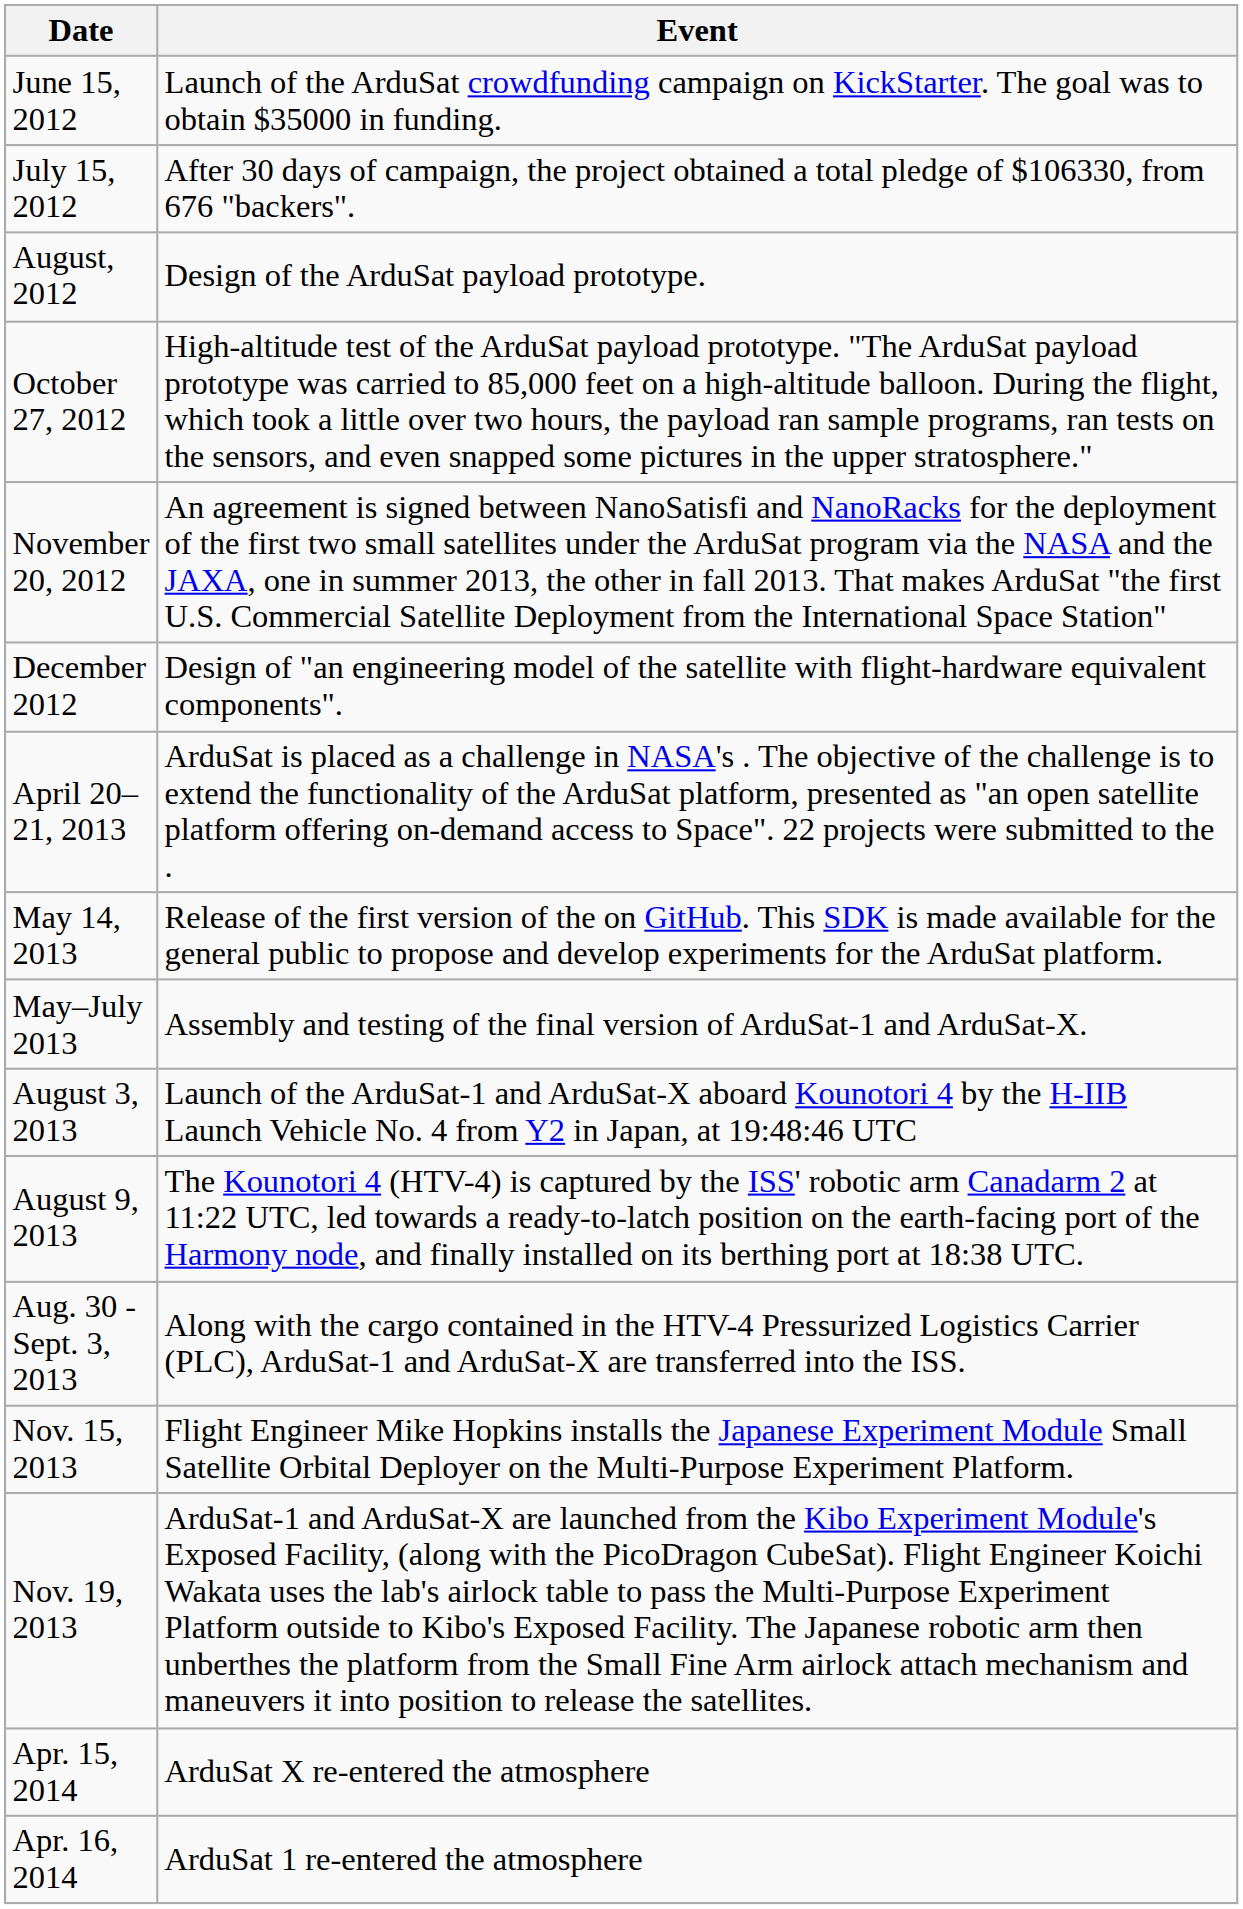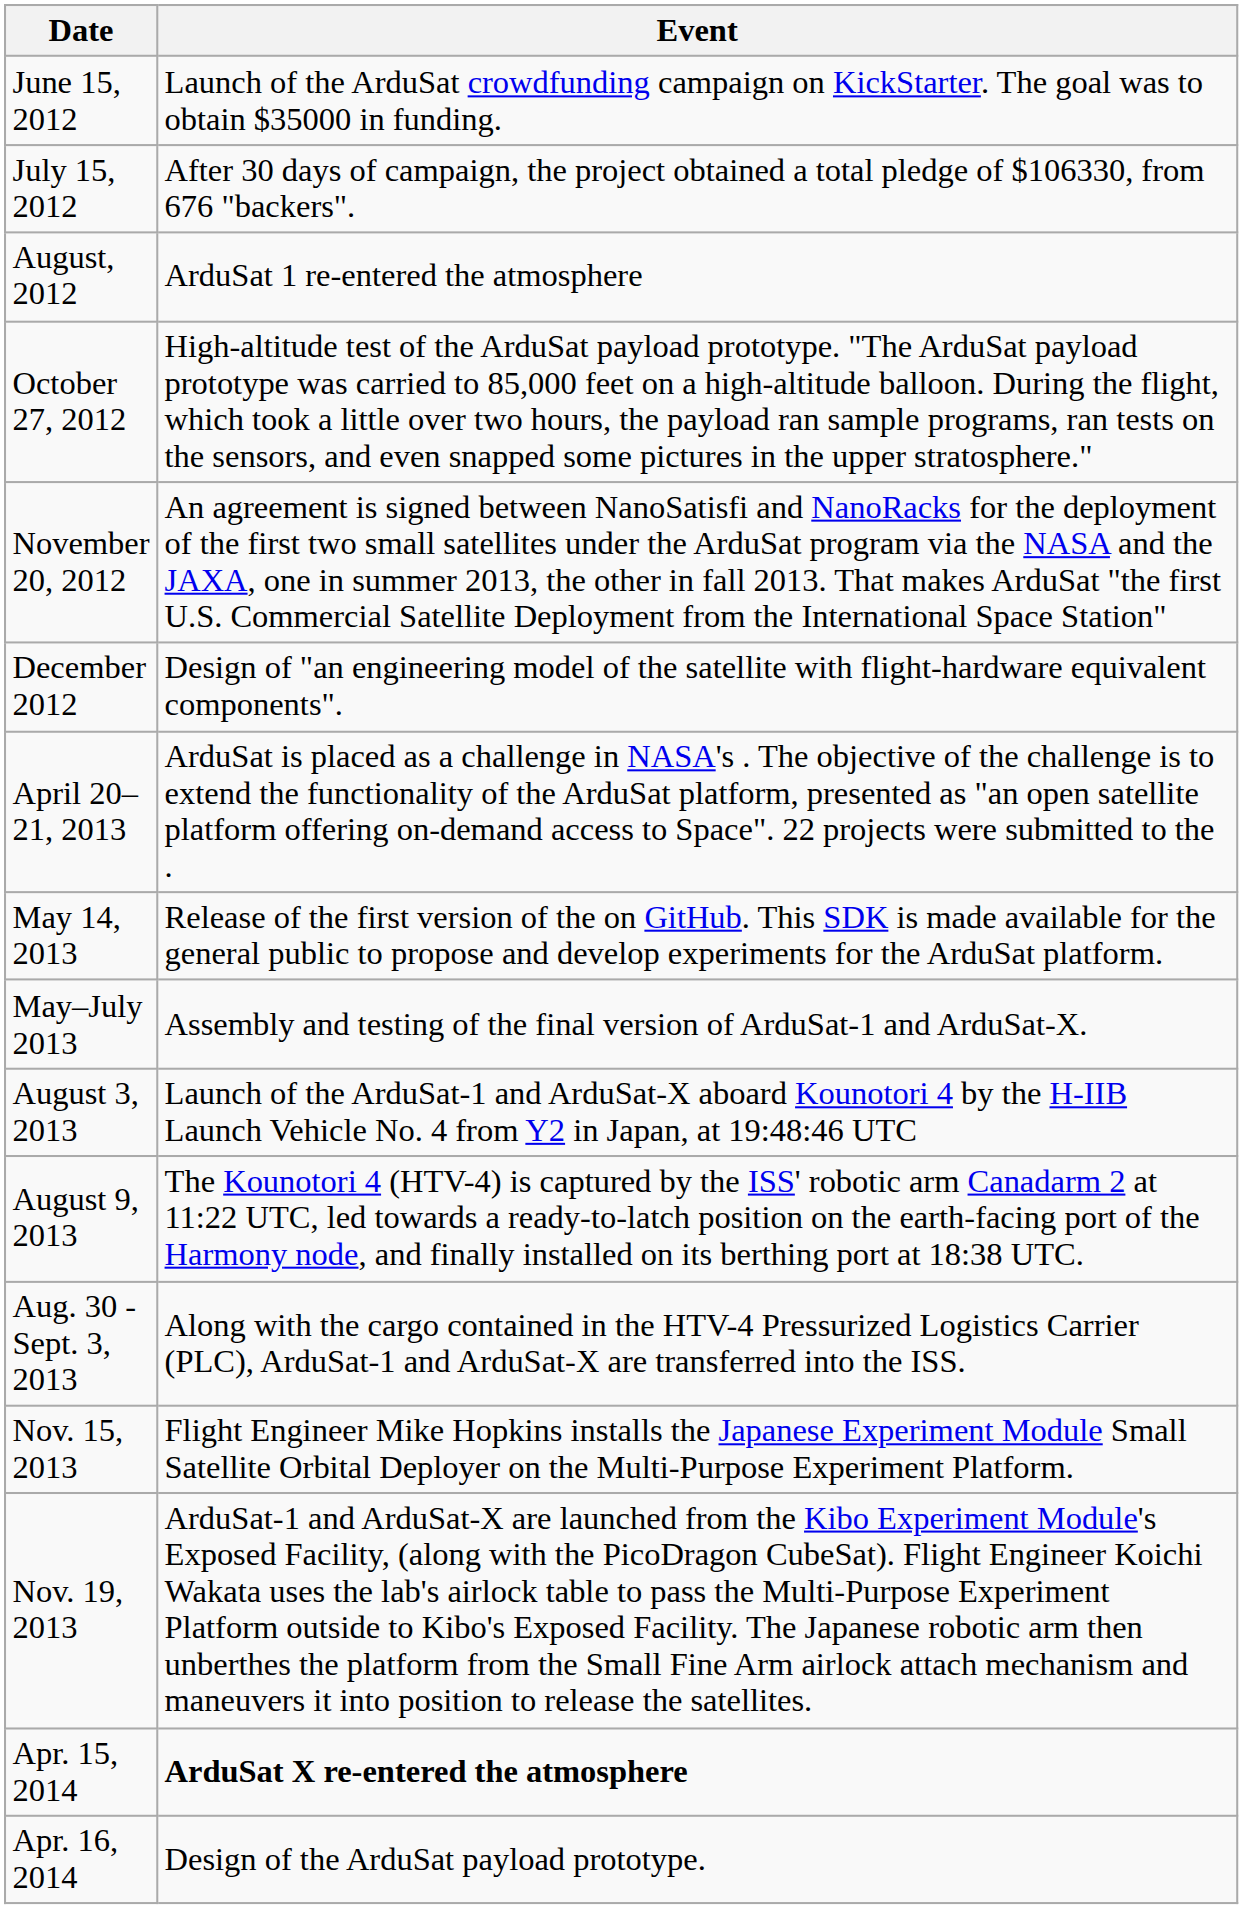 <table class="wikitable">
 <tr>
 <th style="width:10%">Date</th>
 <th>Event</th>
 </tr>
 <tr>
 <td>June 15, 2012</td>
 <td>Launch of the ArduSat <a href='#'>crowdfunding</a> campaign on <a href='#'>KickStarter</a>. The goal was to obtain $35000 in funding.</td>
 </tr>
 <tr>
 <td>July 15, 2012</td>
 <td>After 30 days of campaign, the project obtained a total pledge of $106330, from 676 "backers".</td>
 </tr>
 <tr>
 <td>August, 2012</td>
-<td>Design of the ArduSat payload prototype.</td>
+<td>ArduSat 1 re-entered the atmosphere</td>
 </tr>
 <tr>
 <td>October 27, 2012</td>
 <td>High-altitude test of the ArduSat payload prototype. "The ArduSat payload prototype was carried to 85,000 feet on a high-altitude balloon. During the flight, which took a little over two hours, the payload ran sample programs, ran tests on the sensors, and even snapped some pictures in the upper stratosphere."</td>
 </tr>
 <tr>
 <td>November 20, 2012</td>
 <td>An agreement is signed between NanoSatisfi and <a href='#'>NanoRacks</a> for the deployment of the first two small satellites under the ArduSat program via the <a href='#'>NASA</a> and the <a href='#'>JAXA</a>, one in summer 2013, the other in fall 2013. That makes ArduSat "the first U.S. Commercial Satellite Deployment from the International Space Station"</td>
 </tr>
 <tr>
 <td>December 2012</td>
 <td>Design of "an engineering model of the satellite with flight-hardware equivalent components".</td>
 </tr>
 <tr>
 <td>April 20–21, 2013</td>
 <td>ArduSat is placed as a challenge in <a href='#'>NASA</a>'s . The objective of the challenge is to extend the functionality of the ArduSat platform, presented as "an open satellite platform offering on-demand access to Space". 22 projects were submitted to the .</td>
 </tr>
 <tr>
 <td>May 14, 2013</td>
 <td>Release of the first version of the  on <a href='#'>GitHub</a>. This <a href='#'>SDK</a> is made available for the general public to propose and develop experiments for the ArduSat platform.</td>
 </tr>
 <tr>
 <td>May–July 2013</td>
 <td>Assembly and testing of the final version of ArduSat-1 and ArduSat-X.</td>
 </tr>
 <tr>
 <td>August 3, 2013</td>
 <td>Launch of the ArduSat-1 and ArduSat-X aboard <a href='#'>Kounotori 4</a> by the <a href='#'>H-IIB</a> Launch Vehicle No. 4 from <a href='#'>Y2</a> in Japan, at 19:48:46 UTC</td>
 </tr>
 <tr>
 <td>August 9, 2013</td>
 <td>The <a href='#'>Kounotori 4</a> (HTV-4) is captured by the <a href='#'>ISS</a>' robotic arm <a href='#'>Canadarm 2</a> at 11:22 UTC, led towards a ready-to-latch position on the earth-facing port of the <a href='#'>Harmony node</a>, and finally installed on its berthing port at 18:38 UTC.</td>
 </tr>
 <tr>
 <td>Aug. 30 - Sept. 3, 2013</td>
 <td>Along with the cargo contained in the HTV-4 Pressurized Logistics Carrier (PLC), ArduSat-1 and ArduSat-X are transferred into the ISS.</td>
 </tr>
 <tr>
 <td>Nov. 15, 2013</td>
 <td>Flight Engineer Mike Hopkins installs the <a href='#'>Japanese Experiment Module</a> Small Satellite Orbital Deployer on the Multi-Purpose Experiment Platform.</td>
 </tr>
 <tr>
 <td>Nov. 19, 2013</td>
 <td>ArduSat-1 and ArduSat-X are launched from the <a href='#'>Kibo Experiment Module</a>'s Exposed Facility, (along with the PicoDragon CubeSat). Flight Engineer Koichi Wakata uses the lab's airlock table to pass the Multi-Purpose Experiment Platform outside to Kibo's Exposed Facility. The Japanese robotic arm then unberthes the platform from the Small Fine Arm airlock attach mechanism and maneuvers it into position to release the satellites.</td>
 </tr>
 <tr>
 <td>Apr. 15, 2014</td>
-<td>ArduSat X re-entered the atmosphere</td>
+<td><strong>ArduSat X re-entered the atmosphere</strong></td>
 </tr>
 <tr>
 <td>Apr. 16, 2014</td>
-<td>ArduSat 1 re-entered the atmosphere</td>
+<td>Design of the ArduSat payload prototype.</td>
 </tr>
 </table>
